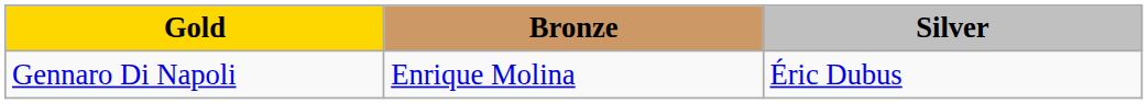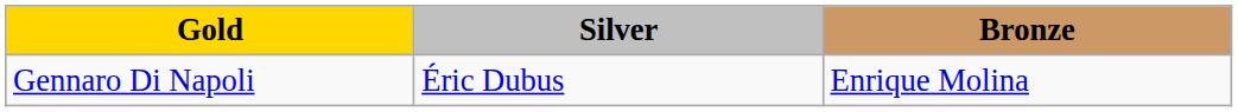 <table class="wikitable" style="text-align:left">
 <tr align="center">
 <td width=200 bgcolor=gold><strong>Gold</strong></td>
+<td width=200 bgcolor=silver><strong>Silver</strong></td>
 <td width=200 bgcolor=CC9966><strong>Bronze</strong></td>
-<td width=200 bgcolor=silver><strong>Silver</strong></td>
 </tr>
 <tr>
 <td><a href='#'>Gennaro Di Napoli</a><br><em></em></td>
+<td><a href='#'>Éric Dubus</a><br><em></em></td>
 <td><a href='#'>Enrique Molina</a><br><em></em></td>
-<td><a href='#'>Éric Dubus</a><br><em></em></td>
 </tr>
 </table>
